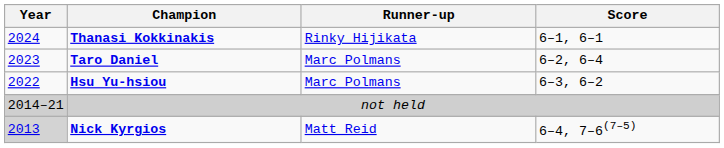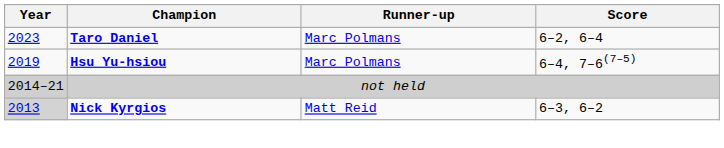 <table class="wikitable" style="font-size:90%">
 <tr>
 <th>Year</th>
 <th width="200">Champion</th>
 <th width="200">Runner-up</th>
 <th width="155">Score</th>
 </tr>
 <tr>
-<td><a href='#'>2024</a></td>
-<td> <strong><a href='#'>Thanasi Kokkinakis</a></strong></td>
-<td> <a href='#'>Rinky Hijikata</a></td>
-<td>6–1, 6–1</td>
-</tr>
-<tr>
 <td><a href='#'>2023</a></td>
 <td> <strong><a href='#'>Taro Daniel</a></strong></td>
 <td> <a href='#'>Marc Polmans</a></td>
 <td>6–2, 6–4</td>
 </tr>
 <tr>
-<td><a href='#'>2022</a></td>
+<td><a href='#'>2019</a></td>
 <td> <strong><a href='#'>Hsu Yu-hsiou</a></strong></td>
 <td> <a href='#'>Marc Polmans</a></td>
-<td>6–3, 6–2</td>
+<td>6–4, 7–6<sup>(7–5)</sup></td>
 </tr>
 <tr>
 <td style="background:#cfcfcf">2014–21</td>
 <td colspan=3 align=center style="background:#cfcfcf"><em>not held</em></td>
 </tr>
 <tr>
 <td style="background: lightgrey;"><a href='#'>2013</a></td>
 <td> <strong><a href='#'>Nick Kyrgios</a></strong></td>
 <td> <a href='#'>Matt Reid</a></td>
-<td>6–4, 7–6<sup>(7–5)</sup></td>
+<td>6–3, 6–2</td>
 </tr>
 </table>
